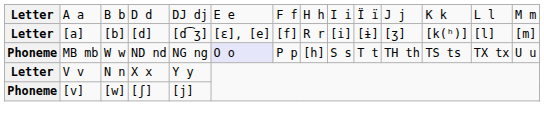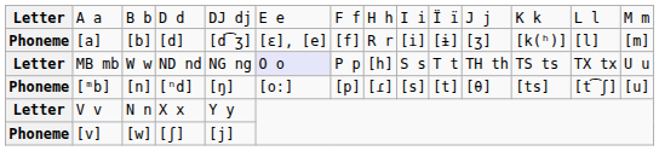 <table class="wikitable">
 <tr>
 <th>Letter</th>
 <td>A a</td>
 <td>B b</td>
 <td>D d</td>
 <td>DJ dj</td>
 <td>E e</td>
 <td>F f</td>
 <td>H h</td>
 <td>I i</td>
 <td>Ï ï</td>
 <td>J j</td>
 <td>K k</td>
 <td>L l</td>
 <td>M m</td>
 </tr>
 <tr>
-<th>Letter</th>
+<th>Phoneme</th>
 <td>[a]</td>
 <td>[b]</td>
 <td>[d]</td>
 <td>[d͡ʒ]</td>
 <td>[ɛ], [e]</td>
 <td>[f]</td>
 <td>R r</td>
 <td>[i]</td>
 <td>[ɨ]</td>
 <td>[ʒ]</td>
 <td>[k(ʰ)]</td>
 <td>[l]</td>
 <td>[m]</td>
 </tr>
 <tr>
-<th>Phoneme</th>
+<th>Letter</th>
 <td>MB mb</td>
 <td>W w</td>
 <td>ND nd</td>
 <td>NG ng</td>
 <td style="background: lavender;">O o</td>
 <td>P p</td>
 <td>[h]</td>
 <td>S s</td>
 <td>T t</td>
 <td>TH th</td>
 <td>TS ts</td>
 <td>TX tx</td>
 <td>U u</td>
+</tr>
+<tr>
+<th>Phoneme</th>
+<td>[ᵐb]</td>
+<td>[n]</td>
+<td>[ⁿd]</td>
+<td>[ŋ]</td>
+<td>[o:]</td>
+<td>[p]</td>
+<td>[ɾ]</td>
+<td>[s]</td>
+<td>[t]</td>
+<td>[θ]</td>
+<td>[ts]</td>
+<td>[t͡ʃ]</td>
+<td>[u]</td>
 </tr>
 <tr>
 <th>Letter</th>
 <td>V v</td>
 <td>N n</td>
 <td>X x</td>
 <td>Y y</td>
 <td colspan="9" rowspan="2"></td>
 </tr>
 <tr>
 <th>Phoneme</th>
 <td>[v]</td>
 <td>[w]</td>
 <td>[ʃ]</td>
 <td>[j]</td>
 </tr>
 </table>
